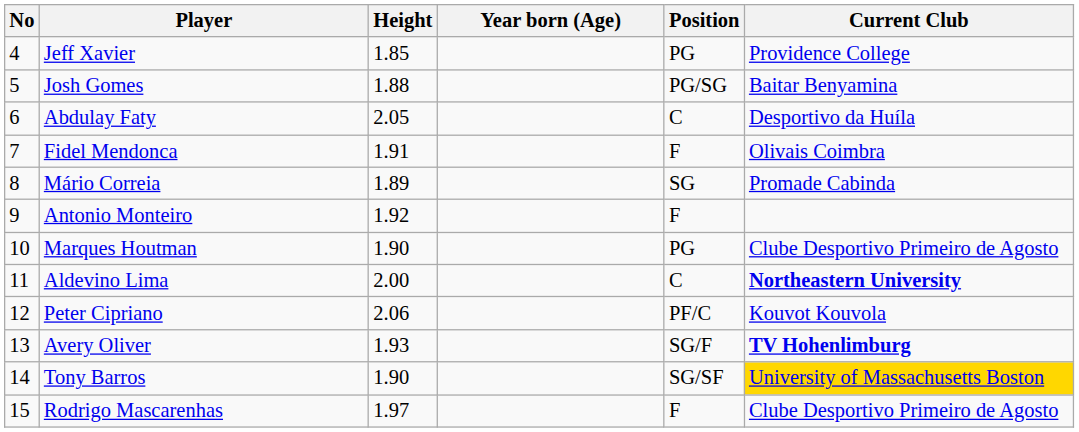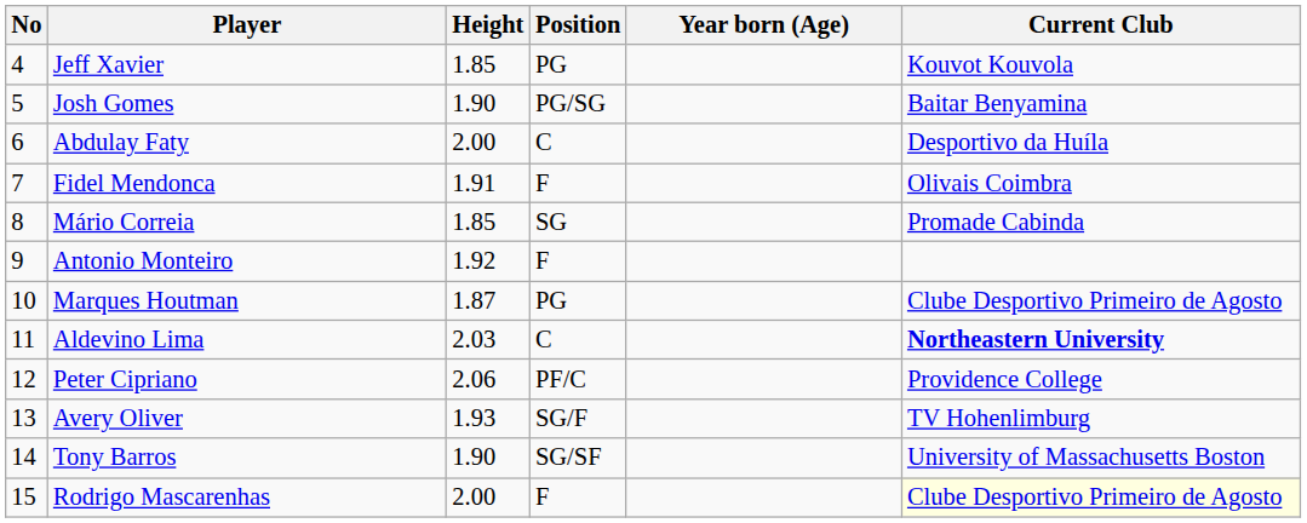 <table class="wikitable">
 <tr>
 <th>No</th>
 <th width=250>Player</th>
 <th width=15>Height</th>
+<th width=15>Position</th>
 <th width=170>Year born (Age)</th>
-<th width=15>Position</th>
 <th width=250>Current Club</th>
 </tr>
 <tr>
 <td>4</td>
 <td><a href='#'>Jeff Xavier</a></td>
 <td>1.85</td>
+<td>PG</td>
 <td></td>
-<td>PG</td>
-<td> <a href='#'>Providence College</a></td>
+<td>   <a href='#'>Kouvot Kouvola</a></td>
 </tr>
 <tr>
 <td>5</td>
 <td><a href='#'>Josh Gomes</a></td>
-<td>1.88</td>
+<td>1.90</td>
+<td>PG/SG</td>
 <td></td>
-<td>PG/SG</td>
 <td> <a href='#'>Baitar Benyamina</a></td>
 </tr>
 <tr>
 <td>6</td>
 <td><a href='#'>Abdulay Faty</a></td>
-<td>2.05</td>
+<td>2.00</td>
+<td>C</td>
 <td></td>
-<td>C</td>
 <td> <a href='#'>Desportivo da Huíla</a></td>
 </tr>
 <tr>
 <td>7</td>
 <td><a href='#'>Fidel Mendonca</a></td>
 <td>1.91</td>
+<td>F</td>
 <td></td>
-<td>F</td>
 <td> <a href='#'>Olivais Coimbra</a></td>
 </tr>
 <tr>
 <td>8</td>
 <td><a href='#'>Mário Correia</a></td>
-<td>1.89</td>
+<td>1.85</td>
+<td>SG</td>
 <td></td>
-<td>SG</td>
 <td> <a href='#'>Promade Cabinda</a></td>
 </tr>
 <tr>
 <td>9</td>
 <td><a href='#'>Antonio Monteiro</a></td>
 <td>1.92</td>
+<td>F</td>
 <td></td>
-<td>F</td>
 <td></td>
 </tr>
 <tr>
 <td>10</td>
 <td><a href='#'>Marques Houtman</a></td>
-<td>1.90</td>
+<td>1.87</td>
+<td>PG</td>
 <td></td>
-<td>PG</td>
 <td>   <a href='#'>Clube Desportivo Primeiro de Agosto</a></td>
 </tr>
 <tr>
 <td>11</td>
 <td><a href='#'>Aldevino Lima</a></td>
-<td>2.00</td>
+<td>2.03</td>
+<td>C</td>
 <td></td>
-<td>C</td>
 <td><strong>   <a href='#'>Northeastern University</a></strong></td>
 </tr>
 <tr>
 <td>12</td>
 <td><a href='#'>Peter Cipriano</a></td>
 <td>2.06</td>
+<td>PF/C</td>
 <td></td>
-<td>PF/C</td>
-<td>   <a href='#'>Kouvot Kouvola</a></td>
+<td> <a href='#'>Providence College</a></td>
 </tr>
 <tr>
 <td>13</td>
 <td><a href='#'>Avery Oliver</a></td>
 <td>1.93</td>
+<td>SG/F</td>
 <td></td>
-<td>SG/F</td>
-<td><strong>   <a href='#'>TV Hohenlimburg</a></strong></td>
+<td>   <a href='#'>TV Hohenlimburg</a></td>
 </tr>
 <tr>
 <td>14</td>
 <td><a href='#'>Tony Barros</a></td>
 <td>1.90</td>
+<td>SG/SF</td>
 <td></td>
-<td>SG/SF</td>
-<td style="background: gold;">   <a href='#'>University of Massachusetts Boston</a></td>
+<td>   <a href='#'>University of Massachusetts Boston</a></td>
 </tr>
 <tr>
 <td>15</td>
 <td><a href='#'>Rodrigo Mascarenhas</a></td>
-<td>1.97</td>
+<td>2.00</td>
+<td>F</td>
 <td></td>
-<td>F</td>
-<td>  <a href='#'>Clube Desportivo Primeiro de Agosto</a></td>
+<td style="background: lightyellow;">  <a href='#'>Clube Desportivo Primeiro de Agosto</a></td>
 </tr>
 </table>
